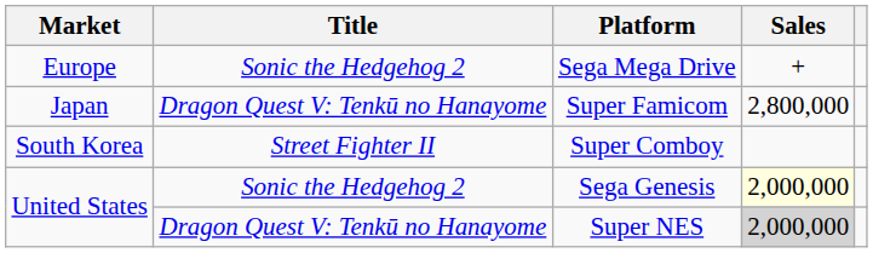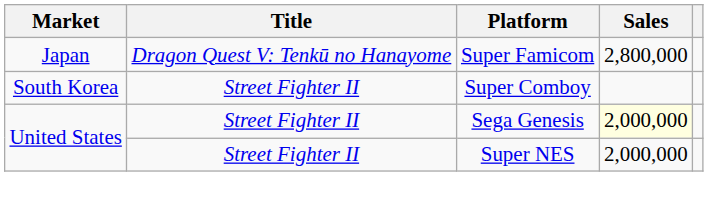 <table class="wikitable sortable" style="text-align:center">
 <tr>
 <th>Market</th>
 <th>Title</th>
 <th>Platform</th>
 <th>Sales</th>
 <th class="unsortable"></th>
-</tr>
-<tr>
-<td><a href='#'>Europe</a></td>
-<td><em><a href='#'>Sonic the Hedgehog 2</a></em></td>
-<td><a href='#'>Sega Mega Drive</a></td>
-<td>+</td>
-<td></td>
 </tr>
 <tr>
 <td><a href='#'>Japan</a></td>
 <td><em><a href='#'>Dragon Quest V: Tenkū no Hanayome</a></em></td>
 <td><a href='#'>Super Famicom</a></td>
 <td>2,800,000</td>
 <td></td>
 </tr>
 <tr>
 <td><a href='#'>South Korea</a></td>
 <td><em><a href='#'>Street Fighter II</a></em></td>
 <td><a href='#'>Super Comboy</a></td>
 <td></td>
 <td></td>
 </tr>
 <tr>
 <td rowspan="2"><a href='#'>United States</a></td>
-<td><em><a href='#'>Sonic the Hedgehog 2</a></em></td>
+<td><em><a href='#'>Street Fighter II</a></em></td>
 <td><a href='#'>Sega Genesis</a></td>
 <td style="background: lightyellow;">2,000,000</td>
 <td></td>
 </tr>
 <tr>
-<td><em><a href='#'>Dragon Quest V: Tenkū no Hanayome</a></em></td>
+<td><em><a href='#'>Street Fighter II</a></em></td>
 <td><a href='#'>Super NES</a></td>
-<td style="background: lightgrey;">2,000,000</td>
+<td>2,000,000</td>
 <td></td>
 </tr>
 </table>
